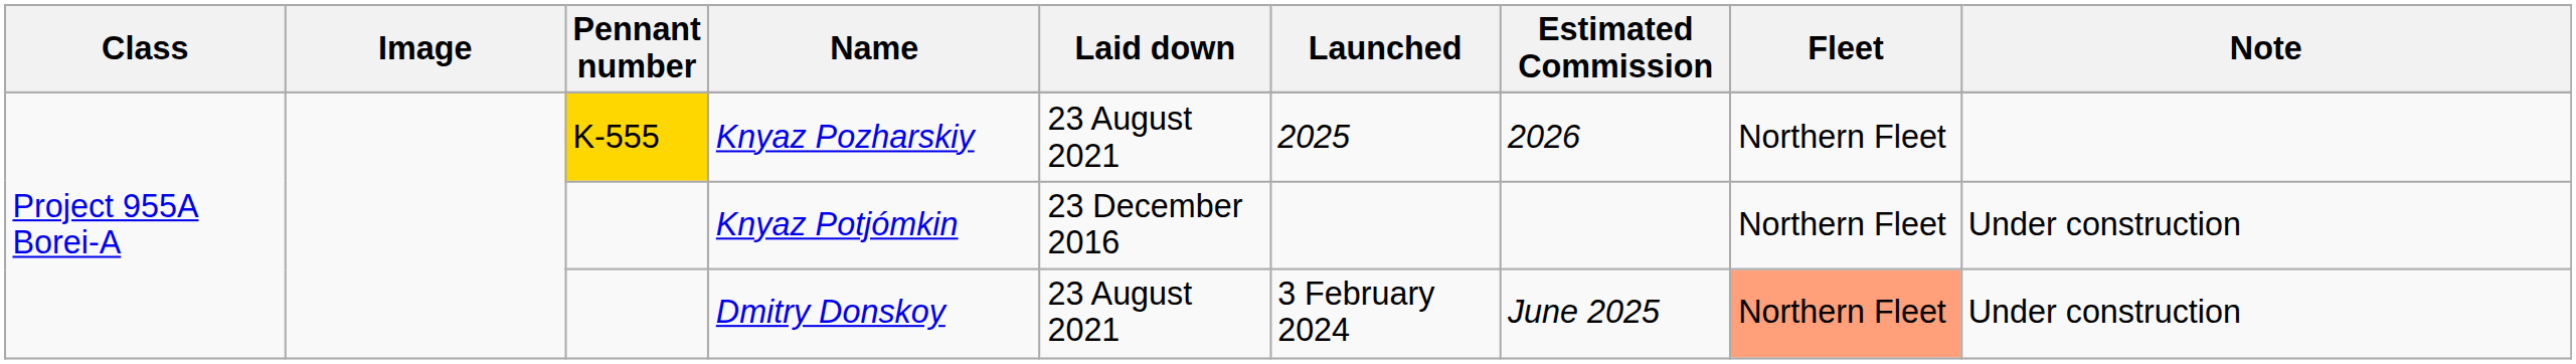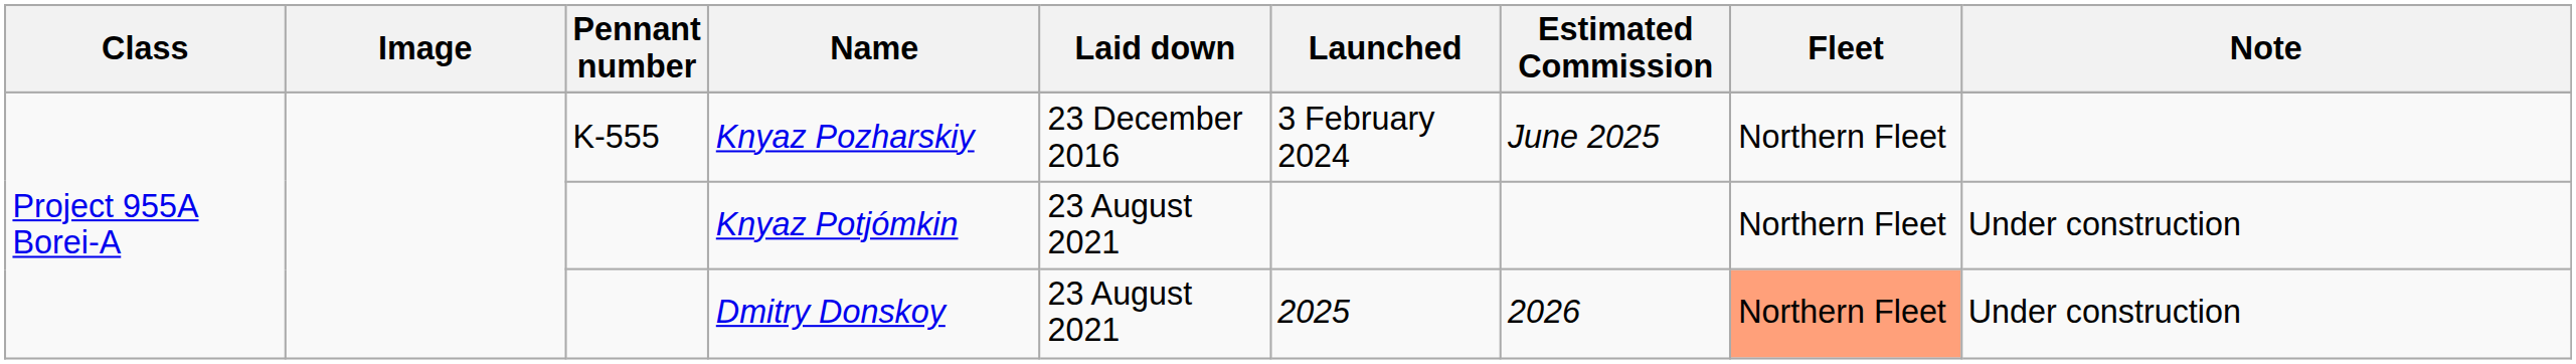 <table class="wikitable" style="width:100%;">
 <tr>
 <th style="width:11%;">Class</th>
 <th style="width:11%;">Image</th>
 <th style="width:5%;">Pennant number</th>
 <th style="width:13%;">Name</th>
 <th style="width:9%;">Laid down</th>
 <th style="width:9%;">Launched</th>
 <th style="width:9%;">Estimated<br>Commission</th>
 <th style="width:9%;">Fleet</th>
 <th style="width:24%;">Note</th>
 </tr>
 <tr>
 <td rowspan="4"><a href='#'>Project 955A<br>Borei-A</a></td>
 <td rowspan="4"></td>
 </tr>
 <tr>
-<td style="background: gold;">K-555</td>
+<td>K-555</td>
 <td><a href='#'><em>Knyaz Pozharskiy</em></a></td>
-<td>23 August 2021</td>
-<td><em>2025</em></td>
-<td><em>2026</em></td>
+<td>23 December 2016</td>
+<td>3 February 2024</td>
+<td><em>June 2025</em></td>
 <td>Northern Fleet</td>
 <td></td>
 </tr>
 <tr>
 <td></td>
 <td><a href='#'><em>Knyaz Potjómkin</em></a></td>
-<td>23 December 2016</td>
+<td>23 August 2021</td>
 <td></td>
 <td></td>
 <td>Northern Fleet</td>
 <td>Under construction</td>
 </tr>
 <tr>
 <td></td>
 <td><a href='#'><em>Dmitry Donskoy</em></a></td>
 <td>23 August 2021</td>
-<td>3 February 2024</td>
-<td><em>June 2025</em></td>
+<td><em>2025</em></td>
+<td><em>2026</em></td>
 <td style="background: lightsalmon;">Northern Fleet</td>
 <td>Under construction</td>
 </tr>
 </table>
